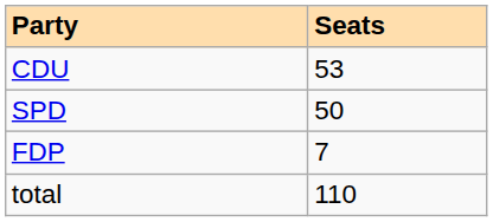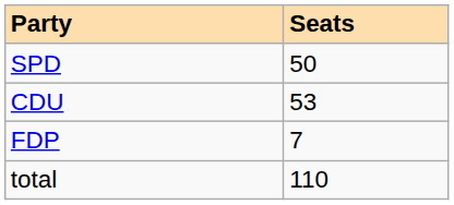 <table class="wikitable">
 <tr>
 <th style="background:#ffdead; width:175px; text-align:left;">Party</th>
 <th style="background:#ffdead; width:100px; text-align:left;">Seats</th>
 </tr>
 <tr>
+<td><a href='#'>SPD</a></td>
+<td>50</td>
+</tr>
+<tr>
 <td><a href='#'>CDU</a></td>
 <td>53</td>
-</tr>
-<tr>
-<td><a href='#'>SPD</a></td>
-<td>50</td>
 </tr>
 <tr>
 <td><a href='#'>FDP</a></td>
 <td>7</td>
 </tr>
 <tr>
 <td>total</td>
 <td>110</td>
 </tr>
 </table>
